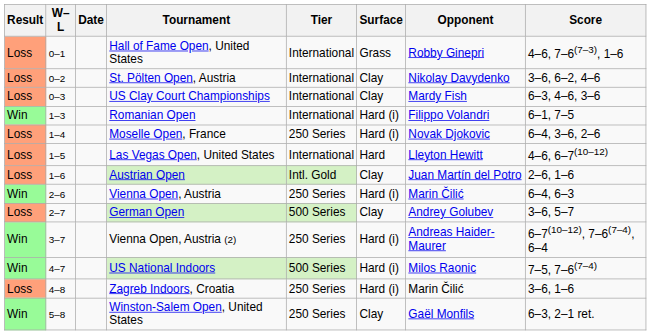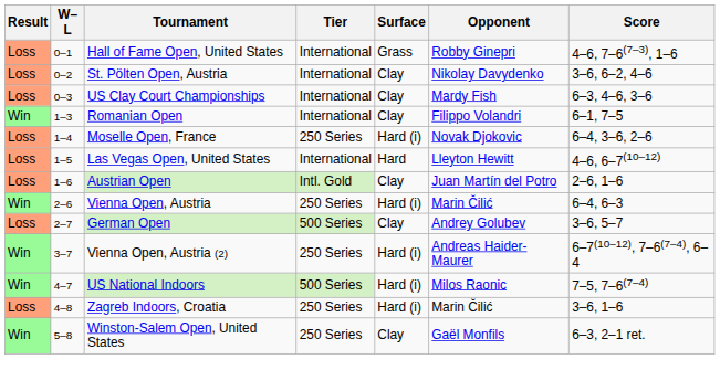 <table class="sortable wikitable nowrap">
 <tr>
 <th>Result</th>
 <th class="unsortable">W–L</th>
-<th>Date</th>
 <th>Tournament</th>
 <th>Tier</th>
 <th>Surface</th>
 <th>Opponent</th>
 <th class="unsortable">Score</th>
 </tr>
 <tr>
 <td bgcolor=FFA07A>Loss</td>
 <td><small>0–1</small></td>
-<td><a href='#'></a></td>
 <td><a href='#'>Hall of Fame Open</a>, United States</td>
 <td>International</td>
 <td>Grass</td>
 <td> <a href='#'>Robby Ginepri</a></td>
 <td>4–6, 7–6<sup>(7–3)</sup>, 1–6</td>
 </tr>
 <tr>
 <td bgcolor=FFA07A>Loss</td>
 <td><small>0–2</small></td>
-<td></td>
 <td><a href='#'>St. Pölten Open</a>, Austria</td>
 <td>International</td>
 <td>Clay</td>
 <td> <a href='#'>Nikolay Davydenko</a></td>
 <td>3–6, 6–2, 4–6</td>
 </tr>
 <tr>
 <td bgcolor=FFA07A>Loss</td>
 <td><small>0–3</small></td>
-<td><a href='#'></a></td>
 <td><a href='#'>US Clay Court Championships</a></td>
 <td>International</td>
 <td>Clay</td>
 <td> <a href='#'>Mardy Fish</a></td>
 <td>6–3, 4–6, 3–6</td>
 </tr>
 <tr>
 <td bgcolor=98FB98>Win</td>
 <td><small>1–3</small></td>
-<td><a href='#'></a></td>
 <td><a href='#'>Romanian Open</a></td>
 <td>International</td>
-<td>Hard (i)</td>
+<td>Clay</td>
 <td> <a href='#'>Filippo Volandri</a></td>
 <td>6–1, 7–5</td>
 </tr>
 <tr>
 <td bgcolor=FFA07A>Loss</td>
 <td><small>1–4</small></td>
-<td><a href='#'></a></td>
 <td><a href='#'>Moselle Open</a>, France</td>
 <td>250 Series</td>
 <td>Hard (i)</td>
 <td> <a href='#'>Novak Djokovic</a></td>
 <td>6–4, 3–6, 2–6</td>
 </tr>
 <tr>
 <td bgcolor=FFA07A>Loss</td>
 <td><small>1–5</small></td>
-<td><a href='#'></a></td>
 <td><a href='#'>Las Vegas Open</a>, United States</td>
 <td>International</td>
 <td>Hard</td>
 <td> <a href='#'>Lleyton Hewitt</a></td>
 <td>4–6, 6–7<sup>(10–12)</sup></td>
 </tr>
 <tr>
 <td bgcolor=FFA07A>Loss</td>
 <td><small>1–6</small></td>
-<td><a href='#'></a></td>
 <td style="background:#D4F1C5;"><a href='#'>Austrian Open</a></td>
 <td style="background:#D4F1C5;">Intl. Gold</td>
 <td>Clay</td>
 <td> <a href='#'>Juan Martín del Potro</a></td>
 <td>2–6, 1–6</td>
 </tr>
 <tr>
 <td bgcolor=98FB98>Win</td>
 <td><small>2–6</small></td>
-<td><a href='#'></a></td>
 <td><a href='#'>Vienna Open</a>, Austria</td>
 <td>250 Series</td>
 <td>Hard (i)</td>
 <td> <a href='#'>Marin Čilić</a></td>
 <td>6–4, 6–3</td>
 </tr>
 <tr>
 <td bgcolor=FFA07A>Loss</td>
 <td><small>2–7</small></td>
-<td><a href='#'></a></td>
 <td style="background:#D4F1C5;"><a href='#'>German Open</a></td>
 <td style="background:#D4F1C5;">500 Series</td>
 <td>Clay</td>
 <td> <a href='#'>Andrey Golubev</a></td>
 <td>3–6, 5–7</td>
 </tr>
 <tr>
 <td bgcolor=98FB98>Win</td>
 <td><small>3–7</small></td>
-<td><a href='#'></a></td>
 <td>Vienna Open, Austria <small>(2)</small></td>
 <td>250 Series</td>
 <td>Hard (i)</td>
 <td> <a href='#'>Andreas Haider-Maurer</a></td>
 <td>6–7<sup>(10–12)</sup>, 7–6<sup>(7–4)</sup>, 6–4</td>
 </tr>
 <tr>
 <td bgcolor=98FB98>Win</td>
 <td><small>4–7</small></td>
-<td><a href='#'></a></td>
 <td style="background:#D4F1C5;"><a href='#'>US National Indoors</a></td>
 <td style="background:#D4F1C5;">500 Series</td>
 <td>Hard (i)</td>
 <td> <a href='#'>Milos Raonic</a></td>
 <td>7–5, 7–6<sup>(7–4)</sup></td>
 </tr>
 <tr>
 <td bgcolor=FFA07A>Loss</td>
 <td><small>4–8</small></td>
-<td><a href='#'></a></td>
 <td><a href='#'>Zagreb Indoors</a>, Croatia</td>
 <td>250 Series</td>
 <td>Hard (i)</td>
 <td> Marin Čilić</td>
 <td>3–6, 1–6</td>
 </tr>
 <tr>
 <td bgcolor=98FB98>Win</td>
 <td><small>5–8</small></td>
-<td><a href='#'></a></td>
 <td><a href='#'>Winston-Salem Open</a>, United States</td>
 <td>250 Series</td>
 <td>Clay</td>
 <td> <a href='#'>Gaël Monfils</a></td>
 <td>6–3, 2–1 ret.</td>
 </tr>
 </table>
